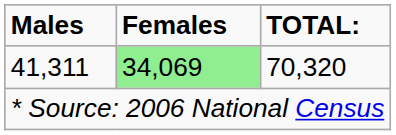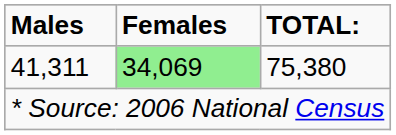 <table class="wikitable">
 <tr>
 <td><strong>Males</strong></td>
 <td><strong>Females</strong></td>
 <td><strong>TOTAL:</strong></td>
 </tr>
 <tr>
 <td>41,311</td>
 <td style="background: lightgreen;">34,069</td>
-<td>70,320</td>
+<td>75,380</td>
 </tr>
 <tr>
 <td colspan="3"><em>* Source: 2006 National <a href='#'>Census</a></em></td>
 </tr>
 </table>
